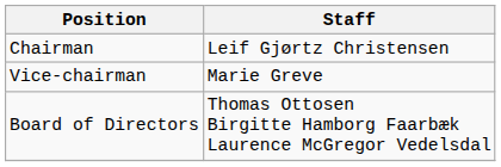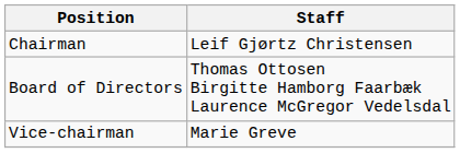 <table class="wikitable">
 <tr>
 <th>Position</th>
 <th>Staff</th>
 </tr>
 <tr>
 <td>Chairman</td>
 <td>Leif Gjørtz Christensen</td>
 </tr>
 <tr>
+<td>Board of Directors</td>
+<td>Thomas Ottosen <br>   Birgitte Hamborg Faarbæk <br>  Laurence McGregor Vedelsdal</td>
+</tr>
+<tr>
 <td>Vice-chairman</td>
 <td>Marie Greve</td>
 </tr>
 <tr>
-<td>Board of Directors</td>
-<td>Thomas Ottosen <br>   Birgitte Hamborg Faarbæk <br>  Laurence McGregor Vedelsdal</td>
-</tr>
-<tr>
 </tr>
 </table>
